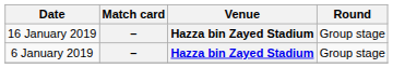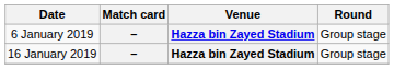 <table class="wikitable" style="margin:1em auto 1em auto; text-align:center; font-size:small;">
 <tr>
 <th scope="col">Date</th>
 <th scope="col">Match card</th>
 <th scope="col">Venue</th>
 <th scope="col">Round</th>
 </tr>
 <tr>
+<td>6 January 2019</td>
+<th scope="row"> –  </th>
+<th scope="row"><a href='#'>Hazza bin Zayed Stadium</a></th>
+<td>Group stage</td>
+</tr>
+<tr>
 <td>16 January 2019</td>
 <th scope="row"> –  </th>
 <th scope="row">Hazza bin Zayed Stadium</th>
 <td>Group stage</td>
 </tr>
 <tr>
-<td>6 January 2019</td>
-<th scope="row"> –  </th>
-<th scope="row"><a href='#'>Hazza bin Zayed Stadium</a></th>
-<td>Group stage</td>
-</tr>
-<tr>
 </tr>
 </table>
